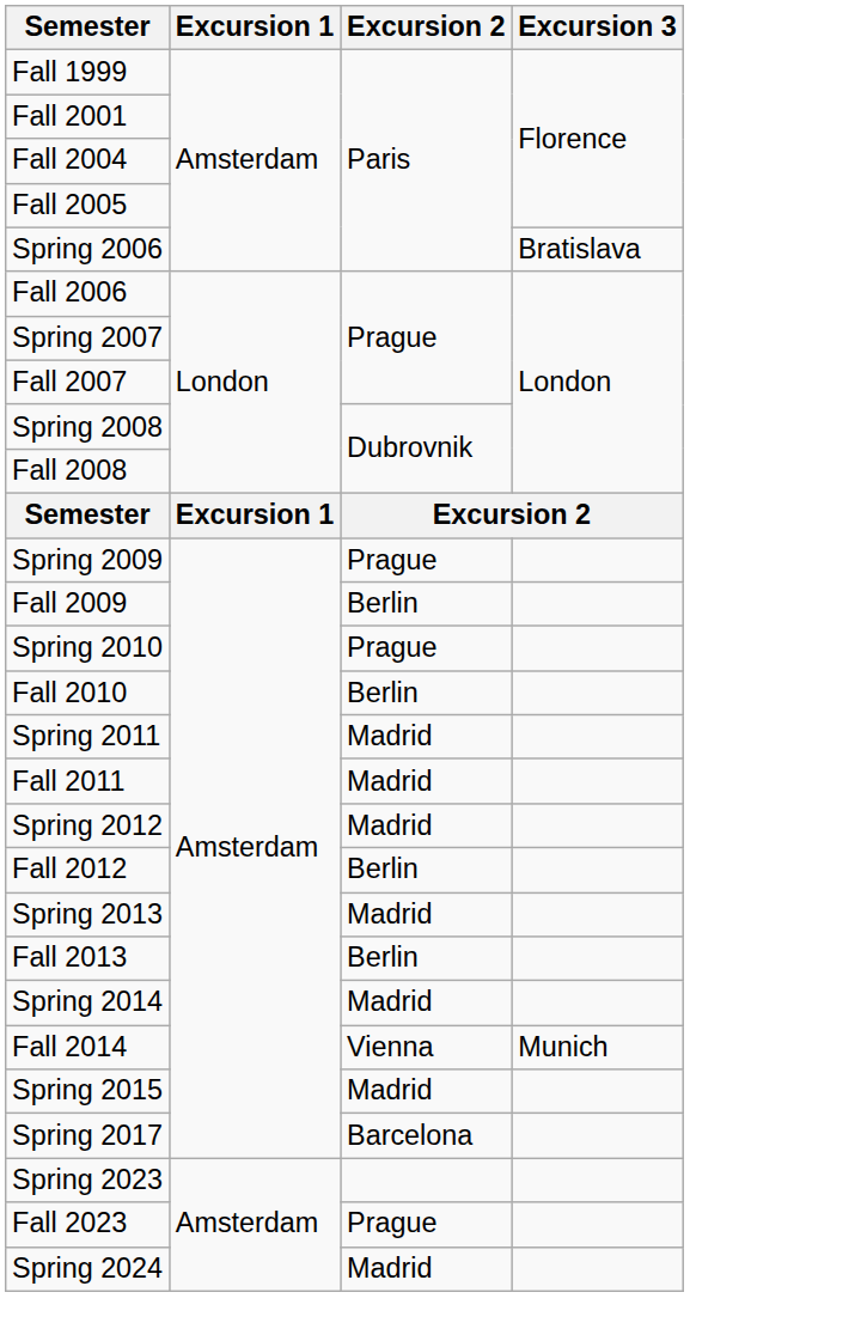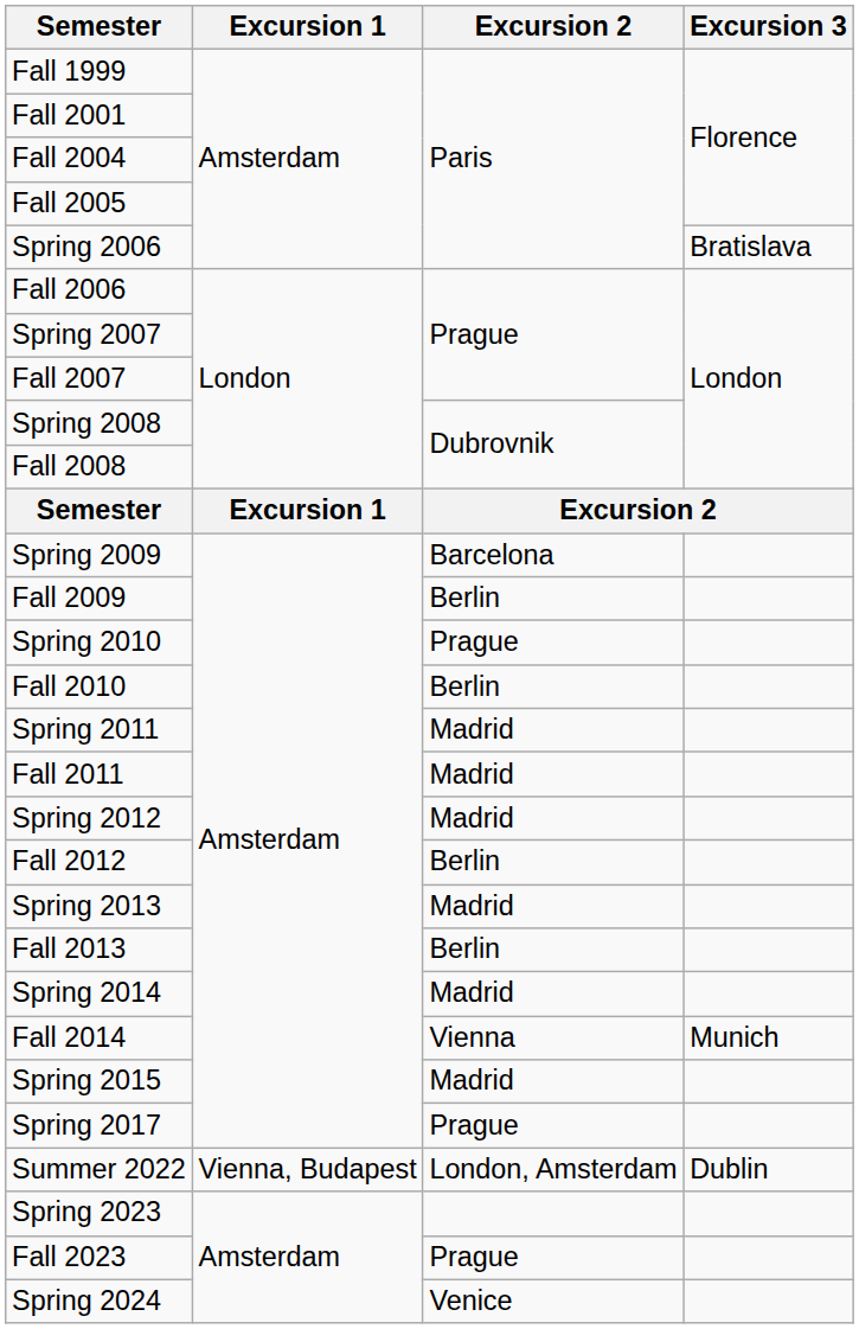 <table class="wikitable">
 <tr>
 <th>Semester</th>
 <th>Excursion 1</th>
 <th>Excursion 2</th>
 <th>Excursion 3</th>
 </tr>
 <tr>
 <td>Fall 1999</td>
 <td rowspan=5>Amsterdam</td>
 <td rowspan="5">Paris</td>
 <td rowspan=4>Florence</td>
 </tr>
 <tr>
 <td>Fall 2001</td>
 </tr>
 <tr>
 <td>Fall 2004</td>
 </tr>
 <tr>
 <td>Fall 2005</td>
 </tr>
 <tr>
 <td>Spring 2006</td>
 <td>Bratislava</td>
 </tr>
 <tr>
 <td>Fall 2006</td>
 <td rowspan=5>London</td>
 <td rowspan="3">Prague</td>
 <td rowspan=5>London</td>
 </tr>
 <tr>
 <td>Spring 2007</td>
 </tr>
 <tr>
 <td>Fall 2007</td>
 </tr>
 <tr>
 <td>Spring 2008</td>
 <td rowspan="2">Dubrovnik</td>
 </tr>
 <tr>
 <td>Fall 2008</td>
 </tr>
 <tr>
 <th>Semester</th>
 <th>Excursion 1</th>
 <th colspan="2">Excursion 2</th>
 </tr>
 <tr>
 <td>Spring 2009</td>
 <td rowspan="14">Amsterdam</td>
-<td>Prague</td>
+<td>Barcelona</td>
 <td></td>
 </tr>
 <tr>
 <td>Fall 2009</td>
 <td>Berlin</td>
 <td></td>
 </tr>
 <tr>
 <td>Spring 2010</td>
 <td>Prague</td>
 <td></td>
 </tr>
 <tr>
 <td>Fall 2010</td>
 <td>Berlin</td>
 <td></td>
 </tr>
 <tr>
 <td>Spring 2011</td>
 <td>Madrid</td>
 <td></td>
 </tr>
 <tr>
 <td>Fall 2011</td>
 <td>Madrid</td>
 <td></td>
 </tr>
 <tr>
 <td>Spring 2012</td>
 <td>Madrid</td>
 <td></td>
 </tr>
 <tr>
 <td>Fall 2012</td>
 <td>Berlin</td>
 <td></td>
 </tr>
 <tr>
 <td>Spring 2013</td>
 <td>Madrid</td>
 <td></td>
 </tr>
 <tr>
 <td>Fall 2013</td>
 <td>Berlin</td>
 <td></td>
 </tr>
 <tr>
 <td>Spring 2014</td>
 <td>Madrid</td>
 <td></td>
 </tr>
 <tr>
 <td>Fall 2014</td>
 <td>Vienna</td>
 <td>Munich</td>
 </tr>
 <tr>
 <td>Spring 2015</td>
 <td>Madrid</td>
 <td></td>
 </tr>
 <tr>
 <td>Spring 2017</td>
-<td>Barcelona</td>
+<td>Prague</td>
 <td></td>
+</tr>
+<tr>
+<td>Summer 2022</td>
+<td>Vienna, Budapest</td>
+<td>London, Amsterdam</td>
+<td>Dublin</td>
 </tr>
 <tr>
 <td>Spring 2023</td>
 <td rowspan="3">Amsterdam</td>
 <td></td>
 <td></td>
 </tr>
 <tr>
 <td>Fall 2023</td>
 <td>Prague</td>
 <td></td>
 </tr>
 <tr>
 <td>Spring 2024</td>
-<td>Madrid</td>
+<td>Venice</td>
 <td></td>
 </tr>
 </table>
